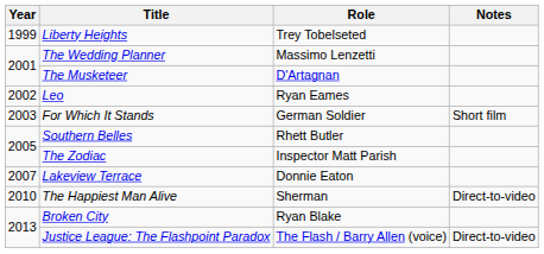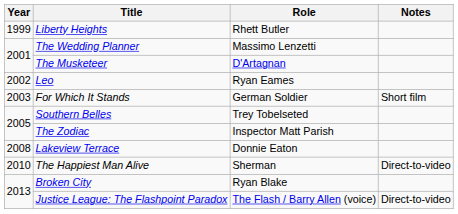 <table class="wikitable sortable">
 <tr>
 <th>Year</th>
 <th>Title</th>
 <th>Role</th>
 <th class="unsortable">Notes</th>
 </tr>
 <tr>
 <td>1999</td>
 <td><em><a href='#'>Liberty Heights</a></em></td>
-<td>Trey Tobelseted</td>
+<td>Rhett Butler</td>
 <td></td>
 </tr>
 <tr>
 <td rowspan=2>2001</td>
 <td><em><a href='#'>The Wedding Planner</a></em></td>
 <td>Massimo Lenzetti</td>
 <td></td>
 </tr>
 <tr>
 <td><em><a href='#'>The Musketeer</a></em></td>
 <td><a href='#'>D'Artagnan</a></td>
 <td></td>
 </tr>
 <tr>
 <td>2002</td>
 <td><em><a href='#'>Leo</a></em></td>
 <td>Ryan Eames</td>
 <td></td>
 </tr>
 <tr>
 <td>2003</td>
 <td><em>For Which It Stands</em></td>
 <td>German Soldier</td>
 <td>Short film</td>
 </tr>
 <tr>
 <td rowspan=2>2005</td>
 <td><em><a href='#'>Southern Belles</a></em></td>
-<td>Rhett Butler</td>
+<td>Trey Tobelseted</td>
 <td></td>
 </tr>
 <tr>
 <td><em><a href='#'>The Zodiac</a></em></td>
 <td>Inspector Matt Parish</td>
 <td></td>
 </tr>
 <tr>
-<td>2007</td>
+<td>2008</td>
 <td><em><a href='#'>Lakeview Terrace</a></em></td>
 <td>Donnie Eaton</td>
 <td></td>
 </tr>
 <tr>
 <td>2010</td>
 <td><em>The Happiest Man Alive</em></td>
 <td>Sherman</td>
 <td>Direct-to-video</td>
 </tr>
 <tr>
 <td rowspan=2>2013</td>
 <td><em><a href='#'>Broken City</a></em></td>
 <td>Ryan Blake</td>
 <td></td>
 </tr>
 <tr>
 <td><em><a href='#'>Justice League: The Flashpoint Paradox</a></em></td>
 <td><a href='#'>The Flash / Barry Allen</a> (voice)</td>
 <td>Direct-to-video</td>
 </tr>
 </table>
